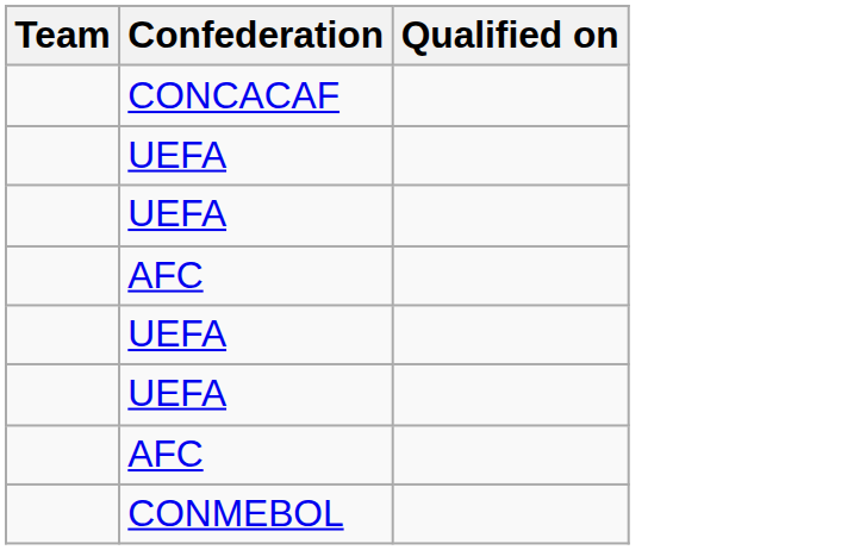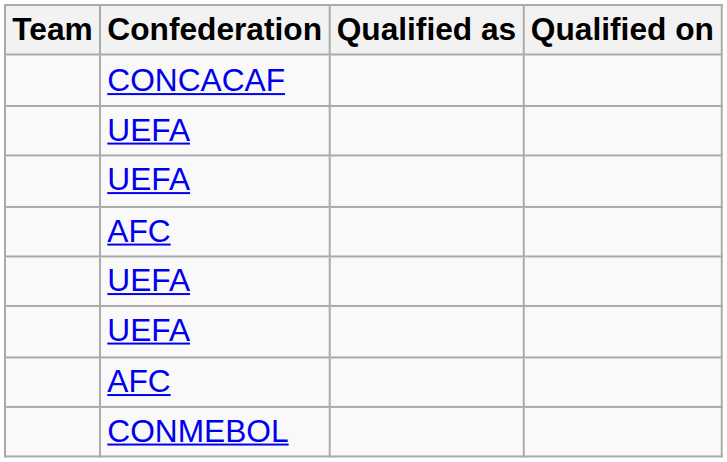 <table class="wikitable sortable">
 <tr>
 <th>Team</th>
 <th>Confederation</th>
+<th>Qualified as</th>
 <th>Qualified on</th>
 </tr>
 <tr>
 <td></td>
 <td><a href='#'>CONCACAF</a></td>
 <td></td>
-</tr>
-<tr>
-<td></td>
-<td><a href='#'>UEFA</a></td>
 <td></td>
 </tr>
 <tr>
 <td></td>
 <td><a href='#'>UEFA</a></td>
 <td></td>
-</tr>
-<tr>
-<td></td>
-<td><a href='#'>AFC</a></td>
 <td></td>
 </tr>
 <tr>
 <td></td>
 <td><a href='#'>UEFA</a></td>
 <td></td>
-</tr>
-<tr>
-<td></td>
-<td><a href='#'>UEFA</a></td>
 <td></td>
 </tr>
 <tr>
 <td></td>
 <td><a href='#'>AFC</a></td>
 <td></td>
+<td></td>
+</tr>
+<tr>
+<td></td>
+<td><a href='#'>UEFA</a></td>
+<td></td>
+<td></td>
+</tr>
+<tr>
+<td></td>
+<td><a href='#'>UEFA</a></td>
+<td></td>
+<td></td>
+</tr>
+<tr>
+<td></td>
+<td><a href='#'>AFC</a></td>
+<td></td>
+<td></td>
 </tr>
 <tr>
 <td></td>
 <td><a href='#'>CONMEBOL</a></td>
 <td></td>
+<td></td>
 </tr>
 </table>
